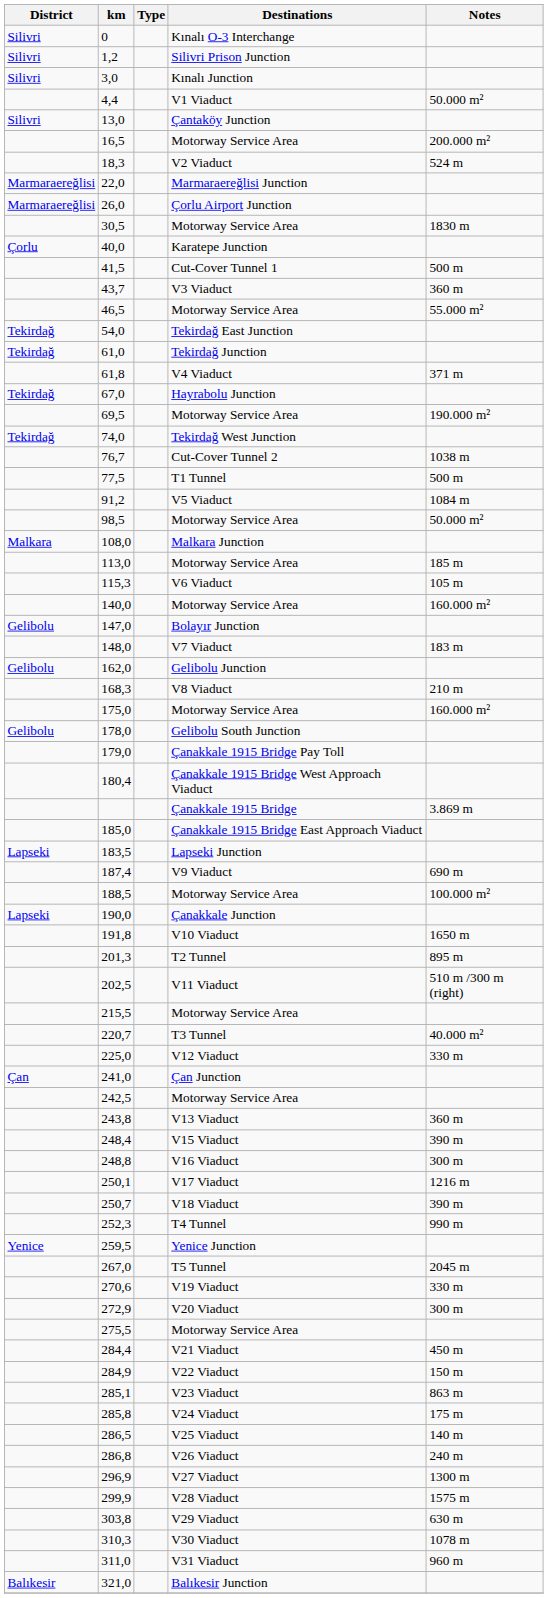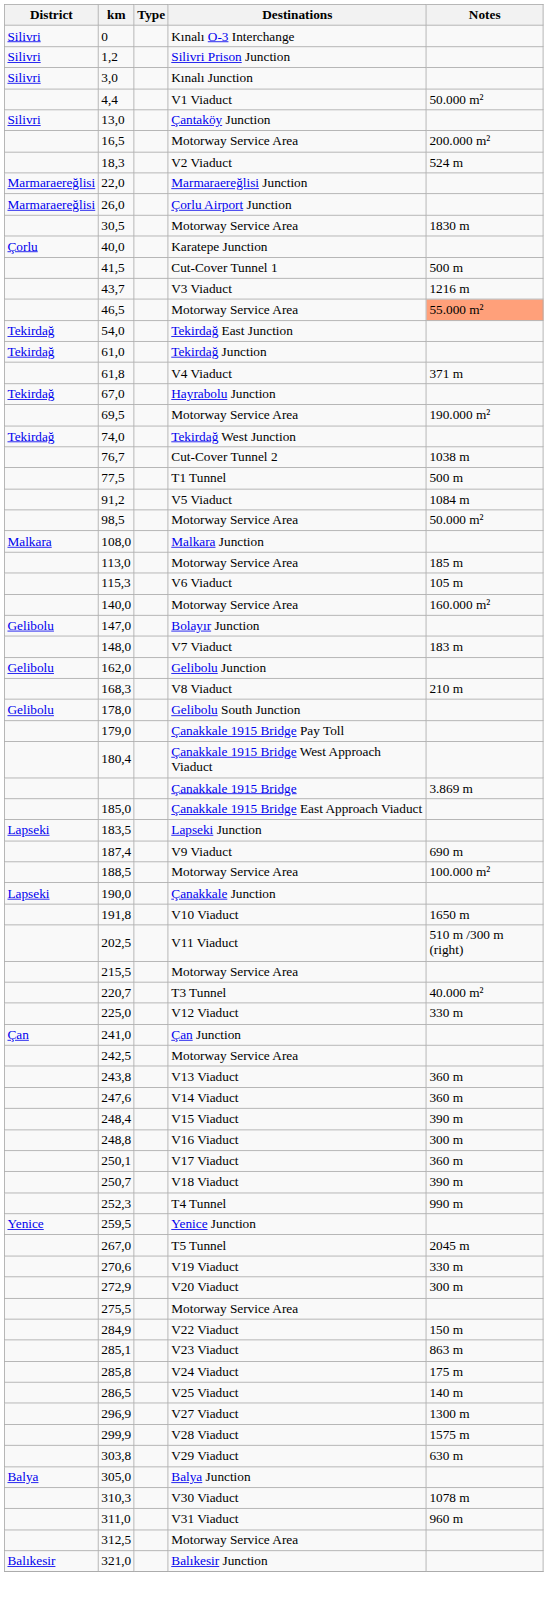 <table class="wikitable"  width="650px">
 <tr>
 <th>District</th>
 <th>km</th>
 <th>Type</th>
 <th>Destinations</th>
 <th>Notes</th>
 </tr>
 <tr>
 <td><a href='#'>Silivri</a></td>
 <td>0</td>
 <td></td>
 <td>Kınalı <a href='#'>O-3</a> Interchange</td>
 <td> </td>
 </tr>
 <tr>
 <td><a href='#'>Silivri</a></td>
 <td>1,2</td>
 <td></td>
 <td><a href='#'>Silivri Prison</a> Junction</td>
 <td></td>
 </tr>
 <tr>
 <td><a href='#'>Silivri</a></td>
 <td>3,0</td>
 <td></td>
 <td>Kınalı Junction</td>
 <td> </td>
 </tr>
 <tr>
 <td></td>
 <td>4,4</td>
 <td></td>
 <td>V1 Viaduct</td>
 <td>50.000 m²</td>
 </tr>
 <tr>
 <td><a href='#'>Silivri</a></td>
 <td>13,0</td>
 <td></td>
 <td><a href='#'>Çantaköy</a> Junction</td>
 <td></td>
 </tr>
 <tr>
 <td></td>
 <td>16,5</td>
 <td></td>
 <td>Motorway Service Area</td>
 <td>200.000 m²</td>
 </tr>
 <tr>
 <td></td>
 <td>18,3</td>
 <td></td>
 <td>V2 Viaduct</td>
 <td>524 m</td>
 </tr>
 <tr>
 <td><a href='#'>Marmaraereğlisi</a></td>
 <td>22,0</td>
 <td></td>
 <td><a href='#'>Marmaraereğlisi</a> Junction</td>
 <td></td>
 </tr>
 <tr>
 <td><a href='#'>Marmaraereğlisi</a></td>
 <td>26,0</td>
 <td></td>
 <td><a href='#'>Çorlu Airport</a> Junction</td>
 <td></td>
 </tr>
 <tr>
 <td></td>
 <td>30,5</td>
 <td></td>
 <td>Motorway Service Area</td>
 <td>1830 m</td>
 </tr>
 <tr>
 <td><a href='#'>Çorlu</a></td>
 <td>40,0</td>
 <td></td>
 <td>Karatepe Junction</td>
 <td></td>
 </tr>
 <tr>
 <td></td>
 <td>41,5</td>
 <td></td>
 <td>Cut-Cover Tunnel 1</td>
 <td>500 m</td>
 </tr>
 <tr>
 <td></td>
 <td>43,7</td>
 <td></td>
 <td>V3 Viaduct</td>
-<td>360 m</td>
+<td>1216 m</td>
 </tr>
 <tr>
 <td></td>
 <td>46,5</td>
 <td></td>
 <td>Motorway Service Area</td>
-<td>55.000 m²</td>
+<td style="background: lightsalmon;">55.000 m²</td>
 </tr>
 <tr>
 <td><a href='#'>Tekirdağ</a></td>
 <td>54,0</td>
 <td></td>
 <td><a href='#'>Tekirdağ</a> East Junction</td>
 <td></td>
 </tr>
 <tr>
 <td><a href='#'>Tekirdağ</a></td>
 <td>61,0</td>
 <td></td>
 <td><a href='#'>Tekirdağ</a> Junction</td>
 <td></td>
 </tr>
 <tr>
 <td></td>
 <td>61,8</td>
 <td></td>
 <td>V4 Viaduct</td>
 <td>371 m</td>
 </tr>
 <tr>
 <td><a href='#'>Tekirdağ</a></td>
 <td>67,0</td>
 <td></td>
 <td><a href='#'>Hayrabolu</a> Junction</td>
 <td></td>
 </tr>
 <tr>
 <td></td>
 <td>69,5</td>
 <td></td>
 <td>Motorway Service Area</td>
 <td>190.000 m²</td>
 </tr>
 <tr>
 <td><a href='#'>Tekirdağ</a></td>
 <td>74,0</td>
 <td></td>
 <td><a href='#'>Tekirdağ</a> West Junction</td>
 <td></td>
 </tr>
 <tr>
 <td></td>
 <td>76,7</td>
 <td></td>
 <td>Cut-Cover Tunnel 2</td>
 <td>1038 m</td>
 </tr>
 <tr>
 <td></td>
 <td>77,5</td>
 <td></td>
 <td>T1 Tunnel</td>
 <td>500 m</td>
 </tr>
 <tr>
 <td></td>
 <td>91,2</td>
 <td></td>
 <td>V5 Viaduct</td>
 <td>1084 m</td>
 </tr>
 <tr>
 <td></td>
 <td>98,5</td>
 <td></td>
 <td>Motorway Service Area</td>
 <td>50.000 m²</td>
 </tr>
 <tr>
 <td><a href='#'>Malkara</a></td>
 <td>108,0</td>
 <td></td>
 <td><a href='#'>Malkara</a> Junction</td>
 <td> </td>
 </tr>
 <tr>
 <td></td>
 <td>113,0</td>
 <td></td>
 <td>Motorway Service Area</td>
 <td>185 m</td>
 </tr>
 <tr>
 <td></td>
 <td>115,3</td>
 <td></td>
 <td>V6 Viaduct</td>
 <td>105 m</td>
 </tr>
 <tr>
 <td></td>
 <td>140,0</td>
 <td></td>
 <td>Motorway Service Area</td>
 <td>160.000 m²</td>
 </tr>
 <tr>
 <td><a href='#'>Gelibolu</a></td>
 <td>147,0</td>
 <td></td>
 <td><a href='#'>Bolayır</a> Junction</td>
 <td>  </td>
 </tr>
 <tr>
 <td></td>
 <td>148,0</td>
 <td></td>
 <td>V7 Viaduct</td>
 <td>183 m</td>
 </tr>
 <tr>
 <td><a href='#'>Gelibolu</a></td>
 <td>162,0</td>
 <td></td>
 <td><a href='#'>Gelibolu</a> Junction</td>
 <td></td>
 </tr>
 <tr>
 <td></td>
 <td>168,3</td>
 <td></td>
 <td>V8 Viaduct</td>
 <td>210 m</td>
 </tr>
 <tr>
-<td></td>
-<td>175,0</td>
-<td></td>
-<td>Motorway Service Area</td>
-<td>160.000 m²</td>
-</tr>
-<tr>
 <td><a href='#'>Gelibolu</a></td>
 <td>178,0</td>
 <td></td>
 <td><a href='#'>Gelibolu</a> South Junction</td>
 <td></td>
 </tr>
 <tr>
 <td></td>
 <td>179,0</td>
 <td></td>
 <td><a href='#'>Çanakkale 1915 Bridge</a> Pay Toll</td>
 <td></td>
 </tr>
 <tr>
 <td></td>
 <td>180,4</td>
 <td></td>
 <td><a href='#'>Çanakkale 1915 Bridge</a> West Approach Viaduct</td>
 <td></td>
 </tr>
 <tr>
 <td></td>
 <td></td>
 <td></td>
 <td><a href='#'>Çanakkale 1915 Bridge</a></td>
 <td>3.869 m</td>
 </tr>
 <tr>
 <td></td>
 <td>185,0</td>
 <td></td>
 <td><a href='#'>Çanakkale 1915 Bridge</a> East Approach Viaduct</td>
 <td></td>
 </tr>
 <tr>
 <td><a href='#'>Lapseki</a></td>
 <td>183,5</td>
 <td></td>
 <td><a href='#'>Lapseki</a> Junction</td>
 <td> </td>
 </tr>
 <tr>
 <td></td>
 <td>187,4</td>
 <td></td>
 <td>V9 Viaduct</td>
 <td>690 m</td>
 </tr>
 <tr>
 <td></td>
 <td>188,5</td>
 <td></td>
 <td>Motorway Service Area</td>
 <td>100.000 m²</td>
 </tr>
 <tr>
 <td><a href='#'>Lapseki</a></td>
 <td>190,0</td>
 <td></td>
 <td><a href='#'>Çanakkale</a> Junction</td>
 <td></td>
 </tr>
 <tr>
 <td></td>
 <td>191,8</td>
 <td></td>
 <td>V10 Viaduct</td>
 <td>1650 m</td>
 </tr>
 <tr>
 <td></td>
-<td>201,3</td>
-<td></td>
-<td>T2 Tunnel</td>
-<td>895 m</td>
-</tr>
-<tr>
-<td></td>
 <td>202,5</td>
 <td></td>
 <td>V11 Viaduct</td>
 <td>510 m /300 m (right)</td>
 </tr>
 <tr>
 <td></td>
 <td>215,5</td>
 <td></td>
 <td>Motorway Service Area</td>
 <td></td>
 </tr>
 <tr>
 <td></td>
 <td>220,7</td>
 <td></td>
 <td>T3 Tunnel</td>
 <td>40.000 m²</td>
 </tr>
 <tr>
 <td></td>
 <td>225,0</td>
 <td></td>
 <td>V12 Viaduct</td>
 <td>330 m</td>
 </tr>
 <tr>
 <td><a href='#'>Çan</a></td>
 <td>241,0</td>
 <td></td>
 <td><a href='#'>Çan</a> Junction</td>
 <td></td>
 </tr>
 <tr>
 <td></td>
 <td>242,5</td>
 <td></td>
 <td>Motorway Service Area</td>
 <td></td>
 </tr>
 <tr>
 <td></td>
 <td>243,8</td>
 <td></td>
 <td>V13 Viaduct</td>
 <td>360 m</td>
 </tr>
 <tr>
 <td></td>
+<td>247,6</td>
+<td></td>
+<td>V14 Viaduct</td>
+<td>360 m</td>
+</tr>
+<tr>
+<td></td>
 <td>248,4</td>
 <td></td>
 <td>V15 Viaduct</td>
 <td>390 m</td>
 </tr>
 <tr>
 <td></td>
 <td>248,8</td>
 <td></td>
 <td>V16 Viaduct</td>
 <td>300 m</td>
 </tr>
 <tr>
 <td></td>
 <td>250,1</td>
 <td></td>
 <td>V17 Viaduct</td>
-<td>1216 m</td>
+<td>360 m</td>
 </tr>
 <tr>
 <td></td>
 <td>250,7</td>
 <td></td>
 <td>V18 Viaduct</td>
 <td>390 m</td>
 </tr>
 <tr>
 <td></td>
 <td>252,3</td>
 <td></td>
 <td>T4 Tunnel</td>
 <td>990 m</td>
 </tr>
 <tr>
 <td><a href='#'>Yenice</a></td>
 <td>259,5</td>
 <td></td>
 <td><a href='#'>Yenice</a> Junction</td>
 <td></td>
 </tr>
 <tr>
 <td></td>
 <td>267,0</td>
 <td></td>
 <td>T5 Tunnel</td>
 <td>2045 m</td>
 </tr>
 <tr>
 <td></td>
 <td>270,6</td>
 <td></td>
 <td>V19 Viaduct</td>
 <td>330 m</td>
 </tr>
 <tr>
 <td></td>
 <td>272,9</td>
 <td></td>
 <td>V20 Viaduct</td>
 <td>300 m</td>
 </tr>
 <tr>
 <td></td>
 <td>275,5</td>
 <td></td>
 <td>Motorway Service Area</td>
 <td></td>
 </tr>
 <tr>
 <td></td>
-<td>284,4</td>
-<td></td>
-<td>V21 Viaduct</td>
-<td>450 m</td>
-</tr>
-<tr>
-<td></td>
 <td>284,9</td>
 <td></td>
 <td>V22 Viaduct</td>
 <td>150 m</td>
 </tr>
 <tr>
 <td></td>
 <td>285,1</td>
 <td></td>
 <td>V23 Viaduct</td>
 <td>863 m</td>
 </tr>
 <tr>
 <td></td>
 <td>285,8</td>
 <td></td>
 <td>V24 Viaduct</td>
 <td>175 m</td>
 </tr>
 <tr>
 <td></td>
 <td>286,5</td>
 <td></td>
 <td>V25 Viaduct</td>
 <td>140 m</td>
 </tr>
 <tr>
 <td></td>
-<td>286,8</td>
-<td></td>
-<td>V26 Viaduct</td>
-<td>240 m</td>
-</tr>
-<tr>
-<td></td>
 <td>296,9</td>
 <td></td>
 <td>V27 Viaduct</td>
 <td>1300 m</td>
 </tr>
 <tr>
 <td></td>
 <td>299,9</td>
 <td></td>
 <td>V28 Viaduct</td>
 <td>1575 m</td>
 </tr>
 <tr>
 <td></td>
 <td>303,8</td>
 <td></td>
 <td>V29 Viaduct</td>
 <td>630 m</td>
 </tr>
 <tr>
+<td><a href='#'>Balya</a></td>
+<td>305,0</td>
+<td></td>
+<td><a href='#'>Balya</a> Junction</td>
+<td></td>
+</tr>
+<tr>
 <td></td>
 <td>310,3</td>
 <td></td>
 <td>V30 Viaduct</td>
 <td>1078 m</td>
 </tr>
 <tr>
 <td></td>
 <td>311,0</td>
 <td></td>
 <td>V31 Viaduct</td>
 <td>960 m</td>
 </tr>
 <tr>
+<td></td>
+<td>312,5</td>
+<td></td>
+<td>Motorway Service Area</td>
+<td></td>
+</tr>
+<tr>
 <td><a href='#'>Balıkesir</a></td>
 <td>321,0</td>
 <td></td>
 <td><a href='#'>Balıkesir</a> Junction</td>
 <td> </td>
 </tr>
 <tr>
 </tr>
 </table>
